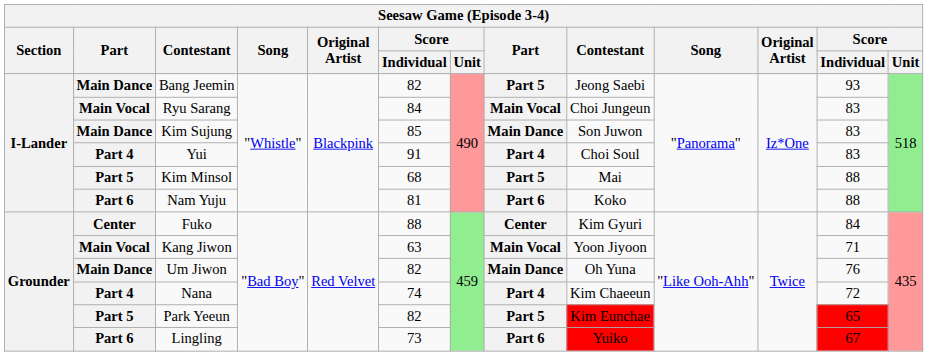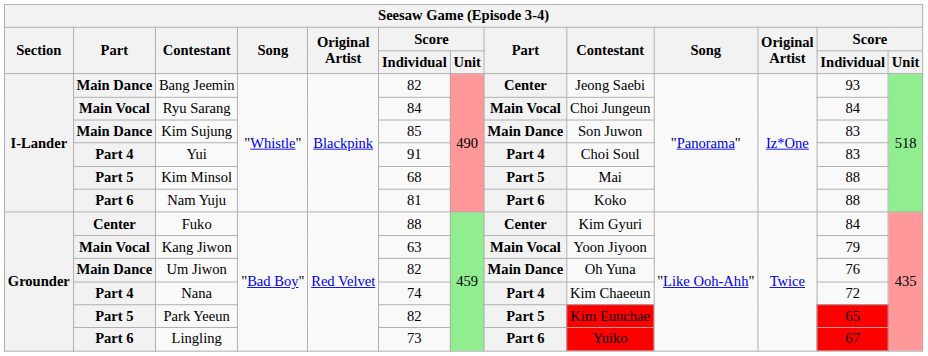 <table class="wikitable sortable" style="text-align:center">
 <tr>
 <th colspan="13">Seesaw Game (Episode 3-4)</th>
 </tr>
 <tr>
 <th rowspan="2">Section</th>
 <th rowspan="2">Part</th>
 <th rowspan="2">Contestant</th>
 <th rowspan="2">Song</th>
 <th rowspan="2">Original<br>Artist</th>
 <th colspan="2">Score</th>
 <th rowspan="2">Part</th>
 <th rowspan="2">Contestant</th>
 <th rowspan="2">Song</th>
 <th rowspan="2">Original<br>Artist</th>
 <th colspan="2">Score</th>
 </tr>
 <tr>
 <th>Individual</th>
 <th>Unit</th>
 <th>Individual</th>
 <th>Unit</th>
 </tr>
 <tr>
 <th rowspan="6">I-Lander</th>
 <th>Main Dance</th>
 <td>Bang Jeemin</td>
 <td rowspan="6">"<a href='#'>Whistle</a>"</td>
 <td rowspan="6"><a href='#'>Blackpink</a></td>
 <td>82</td>
 <td style="background:#FF9999" rowspan="6">490</td>
-<th>Part 5</th>
+<th>Center</th>
 <td>Jeong Saebi</td>
 <td rowspan="6">"<a href='#'>Panorama</a>"</td>
 <td rowspan="6"><a href='#'>Iz*One</a></td>
 <td>93</td>
 <td style="background:#90EE90" rowspan="6">518</td>
 </tr>
 <tr>
 <th>Main Vocal</th>
 <td>Ryu Sarang</td>
 <td>84</td>
 <th>Main Vocal</th>
 <td>Choi Jungeun</td>
-<td>83</td>
+<td>84</td>
 </tr>
 <tr>
 <th>Main Dance</th>
 <td>Kim Sujung</td>
 <td>85</td>
 <th>Main Dance</th>
 <td>Son Juwon</td>
 <td>83</td>
 </tr>
 <tr>
 <th>Part 4</th>
 <td>Yui</td>
 <td>91</td>
 <th>Part 4</th>
 <td>Choi Soul</td>
 <td>83</td>
 </tr>
 <tr>
 <th>Part 5</th>
 <td>Kim Minsol</td>
 <td>68</td>
 <th>Part 5</th>
 <td>Mai</td>
 <td>88</td>
 </tr>
 <tr>
 <th>Part 6</th>
 <td>Nam Yuju</td>
 <td>81</td>
 <th>Part 6</th>
 <td>Koko</td>
 <td>88</td>
 </tr>
 <tr>
 <th rowspan="6">Grounder</th>
 <th>Center</th>
 <td>Fuko</td>
 <td rowspan="6">"<a href='#'>Bad Boy</a>"</td>
 <td rowspan="6"><a href='#'>Red Velvet</a></td>
 <td>88</td>
 <td style="background:#90EE90" rowspan="6">459</td>
 <th>Center</th>
 <td>Kim Gyuri</td>
 <td rowspan="6">"<a href='#'>Like Ooh-Ahh</a>"</td>
 <td rowspan="6"><a href='#'>Twice</a></td>
 <td>84</td>
 <td style="background:#FF9999" rowspan="6">435</td>
 </tr>
 <tr>
 <th>Main Vocal</th>
 <td>Kang Jiwon</td>
 <td>63</td>
 <th>Main Vocal</th>
 <td>Yoon Jiyoon</td>
-<td>71</td>
+<td>79</td>
 </tr>
 <tr>
 <th>Main Dance</th>
 <td>Um Jiwon</td>
 <td>82</td>
 <th>Main Dance</th>
 <td>Oh Yuna</td>
 <td>76</td>
 </tr>
 <tr>
 <th>Part 4</th>
 <td>Nana</td>
 <td>74</td>
 <th>Part 4</th>
 <td>Kim Chaeeun</td>
 <td>72</td>
 </tr>
 <tr>
 <th>Part 5</th>
 <td>Park Yeeun</td>
 <td>82</td>
 <th>Part 5</th>
 <td style="background:#FE0000">Kim Eunchae</td>
 <td style="background:#FE0000">65</td>
 </tr>
 <tr>
 <th>Part 6</th>
 <td>Lingling</td>
 <td>73</td>
 <th>Part 6</th>
 <td style="background:#FE0000">Yuiko</td>
 <td style="background:#FE0000">67</td>
 </tr>
 </table>
